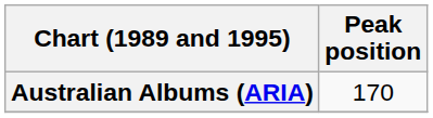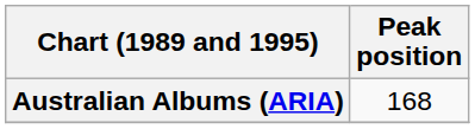 <table class="wikitable plainrowheaders" style="text-align:center">
 <tr>
 <th scope="col">Chart (1989 and 1995)</th>
 <th scope="col">Peak<br>position</th>
 </tr>
 <tr>
 <th scope="row">Australian Albums (<a href='#'>ARIA</a>)</th>
-<td>170</td>
+<td>168</td>
 </tr>
 <tr>
 </tr>
 </table>
